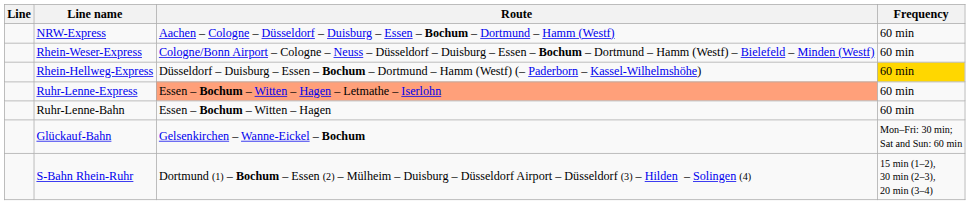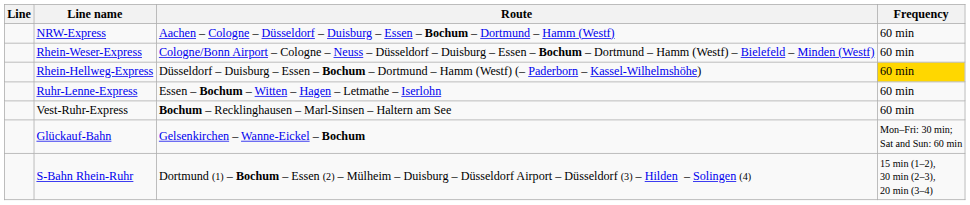 <table class="wikitable">
 <tr>
 <th>Line</th>
 <th>Line name</th>
 <th>Route</th>
 <th>Frequency</th>
 </tr>
 <tr>
 <td></td>
 <td><a href='#'>NRW-Express</a></td>
 <td><a href='#'>Aachen</a> – <a href='#'>Cologne</a> – <a href='#'>Düsseldorf</a> – <a href='#'>Duisburg</a> – <a href='#'>Essen</a> – <strong>Bochum</strong> – <a href='#'>Dortmund</a> – <a href='#'>Hamm (Westf)</a></td>
 <td>60 min</td>
 </tr>
 <tr>
 <td></td>
 <td><a href='#'>Rhein-Weser-Express</a></td>
 <td><a href='#'>Cologne/Bonn Airport</a> – Cologne – <a href='#'>Neuss</a> – Düsseldorf – Duisburg – Essen – <strong>Bochum</strong> – Dortmund – Hamm (Westf) – <a href='#'>Bielefeld</a> – <a href='#'>Minden (Westf)</a></td>
 <td>60 min</td>
 </tr>
 <tr>
 <td></td>
 <td><a href='#'>Rhein-Hellweg-Express</a></td>
 <td>Düsseldorf – Duisburg – Essen – <strong>Bochum</strong> – Dortmund – Hamm (Westf) (– <a href='#'>Paderborn</a> – <a href='#'>Kassel-Wilhelmshöhe</a>)</td>
 <td style="background: gold;">60 min</td>
 </tr>
 <tr>
 <td></td>
 <td><a href='#'>Ruhr-Lenne-Express</a></td>
-<td style="background: lightsalmon;">Essen – <strong>Bochum</strong> – <a href='#'>Witten</a> – <a href='#'>Hagen</a> – Letmathe – <a href='#'>Iserlohn</a></td>
+<td>Essen – <strong>Bochum</strong> – <a href='#'>Witten</a> – <a href='#'>Hagen</a> – Letmathe – <a href='#'>Iserlohn</a></td>
 <td>60 min</td>
 </tr>
 <tr>
 <td></td>
-<td>Ruhr-Lenne-Bahn</td>
-<td>Essen – <strong>Bochum</strong> – Witten – Hagen</td>
+<td>Vest-Ruhr-Express</td>
+<td><strong>Bochum</strong> – Recklinghausen – Marl-Sinsen – Haltern am See</td>
 <td>60 min</td>
 </tr>
 <tr>
 <td></td>
 <td><a href='#'>Glückauf-Bahn</a></td>
 <td><a href='#'>Gelsenkirchen</a> – <a href='#'>Wanne-Eickel</a> – <strong>Bochum</strong></td>
 <td><small>Mon–Fri: 30 min;<br>Sat and Sun: 60 min</small></td>
 </tr>
 <tr>
 <td></td>
 <td><a href='#'>S-Bahn Rhein-Ruhr</a></td>
 <td>Dortmund <small>(1)</small> – <strong>Bochum</strong> – Essen <small>(2)</small> – Mülheim – Duisburg – Düsseldorf Airport – Düsseldorf <small>(3)</small> – <a href='#'>Hilden</a>  – <a href='#'>Solingen</a> <small>(4)</small></td>
 <td><small>15 min (1–2),<br>30 min (2–3),<br>20 min (3–4)</small></td>
 </tr>
 </table>
